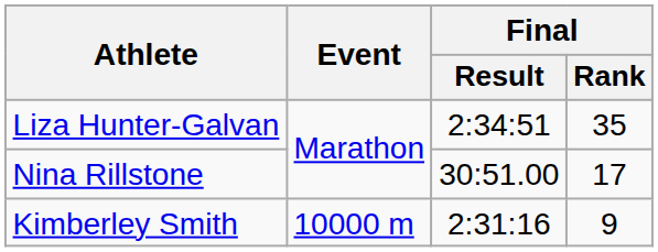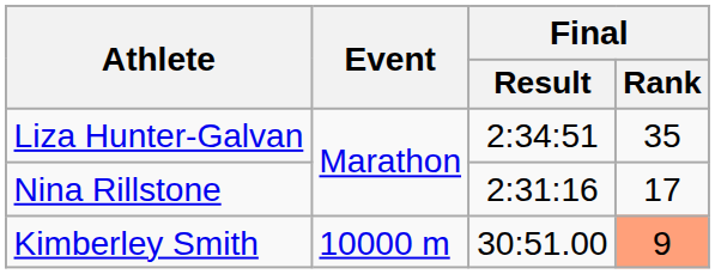 <table class=wikitable style="font-size:90%">
 <tr>
 <th rowspan="2">Athlete</th>
 <th rowspan="2">Event</th>
 <th colspan="2">Final</th>
 </tr>
 <tr style="font-size:95%">
 <th>Result</th>
 <th>Rank</th>
 </tr>
 <tr align=center>
 <td align=left><a href='#'>Liza Hunter-Galvan</a></td>
 <td align=left rowspan=2><a href='#'>Marathon</a></td>
 <td>2:34:51</td>
 <td>35</td>
 </tr>
 <tr align=center>
 <td align=left><a href='#'>Nina Rillstone</a></td>
-<td>30:51.00</td>
+<td>2:31:16</td>
 <td>17</td>
 </tr>
 <tr align=center>
 <td align=left><a href='#'>Kimberley Smith</a></td>
 <td align=left><a href='#'>10000 m</a></td>
-<td>2:31:16</td>
-<td>9</td>
+<td>30:51.00</td>
+<td style="background: lightsalmon;">9</td>
 </tr>
 </table>
